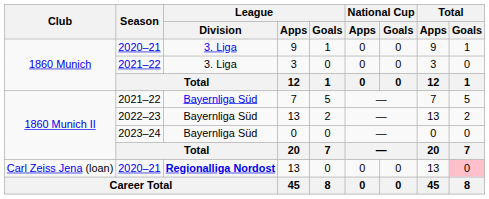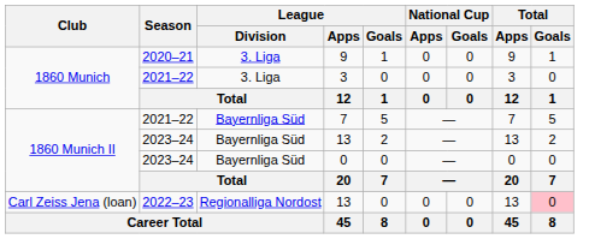 <table class="wikitable" Style="text-align: center">
 <tr>
 <th rowspan="2">Club</th>
 <th rowspan="2">Season</th>
 <th colspan="3">League</th>
 <th colspan="2">National Cup</th>
 <th colspan="2">Total</th>
 </tr>
 <tr>
 <th>Division</th>
 <th>Apps</th>
 <th>Goals</th>
 <th>Apps</th>
 <th>Goals</th>
 <th>Apps</th>
 <th>Goals</th>
 </tr>
 <tr>
 <td rowspan="3"><a href='#'>1860 Munich</a></td>
 <td><a href='#'>2020–21</a></td>
 <td><a href='#'>3. Liga</a></td>
 <td>9</td>
 <td>1</td>
 <td>0</td>
 <td>0</td>
 <td>9</td>
 <td>1</td>
 </tr>
 <tr>
 <td><a href='#'>2021–22</a></td>
 <td>3. Liga</td>
 <td>3</td>
 <td>0</td>
 <td>0</td>
 <td>0</td>
 <td>3</td>
 <td>0</td>
 </tr>
 <tr>
 <th colspan="2">Total</th>
 <th>12</th>
 <th>1</th>
 <th>0</th>
 <th>0</th>
 <th>12</th>
 <th>1</th>
 </tr>
 <tr>
 <td rowspan="4"><a href='#'>1860 Munich II</a></td>
 <td>2021–22</td>
 <td><a href='#'>Bayernliga Süd</a></td>
 <td>7</td>
 <td>5</td>
 <td colspan="2">—</td>
 <td>7</td>
 <td>5</td>
 </tr>
 <tr>
-<td>2022–23</td>
+<td>2023–24</td>
 <td>Bayernliga Süd</td>
 <td>13</td>
 <td>2</td>
 <td colspan="2">—</td>
 <td>13</td>
 <td>2</td>
 </tr>
 <tr>
 <td>2023–24</td>
 <td>Bayernliga Süd</td>
 <td>0</td>
 <td>0</td>
 <td colspan="2">—</td>
 <td>0</td>
 <td>0</td>
 </tr>
 <tr>
 <th colspan="2">Total</th>
 <th>20</th>
 <th>7</th>
 <th colspan="2">—</th>
 <th>20</th>
 <th>7</th>
 </tr>
 <tr>
 <td><a href='#'>Carl Zeiss Jena</a> (loan)</td>
-<td><a href='#'>2020–21</a></td>
-<td><strong><a href='#'>Regionalliga Nordost</a></strong></td>
+<td><a href='#'>2022–23</a></td>
+<td><a href='#'>Regionalliga Nordost</a></td>
 <td>13</td>
 <td>0</td>
 <td>0</td>
 <td>0</td>
 <td>13</td>
 <td style="background: pink;">0</td>
 </tr>
 <tr>
 <th colspan="3">Career Total</th>
 <th>45</th>
 <th>8</th>
 <th>0</th>
 <th>0</th>
 <th>45</th>
 <th>8</th>
 </tr>
 </table>
